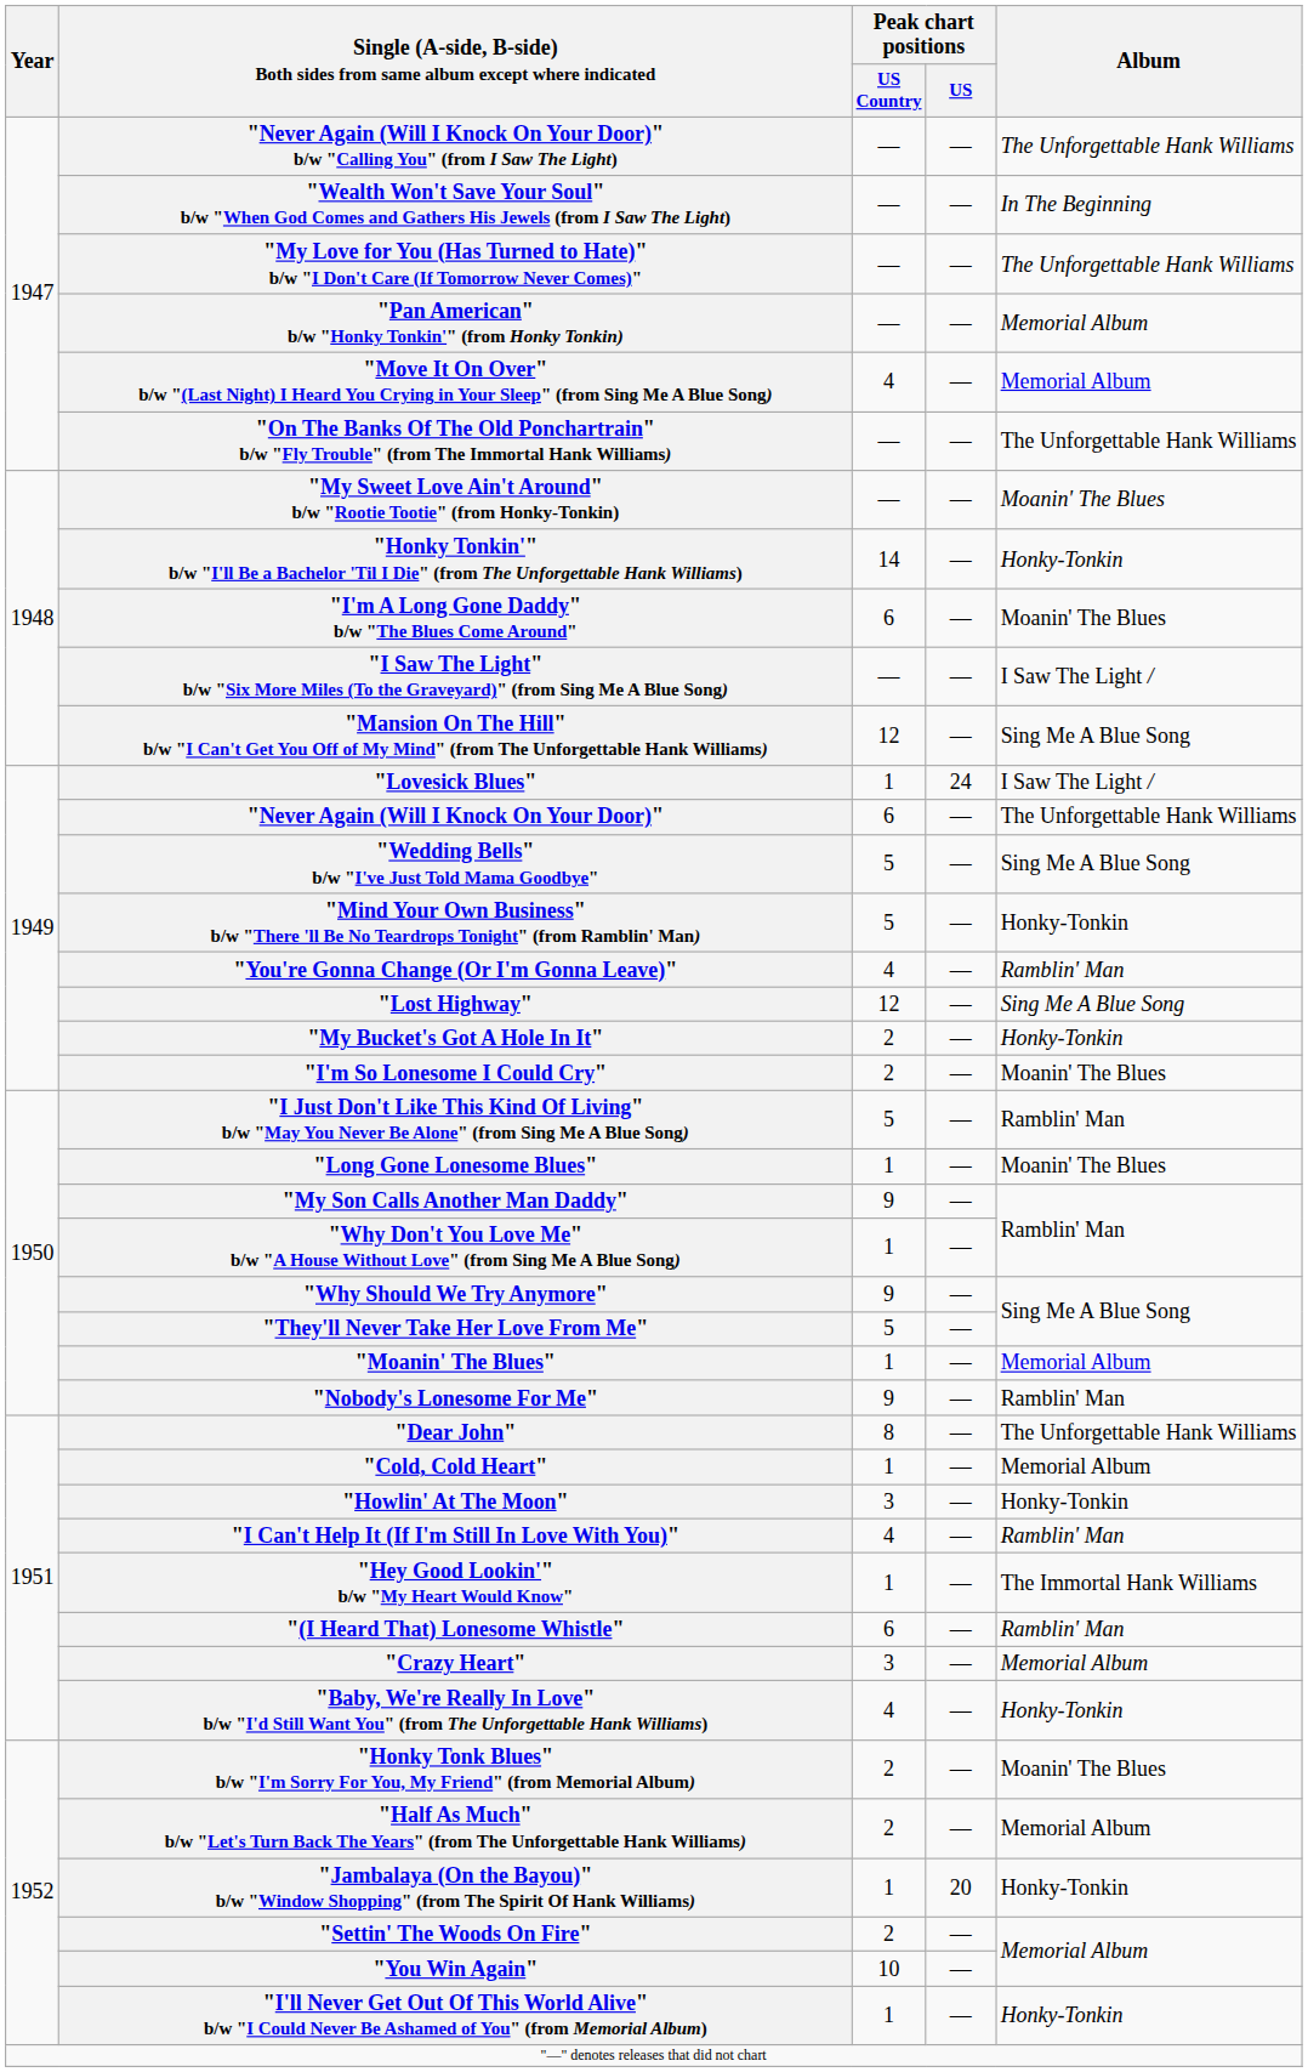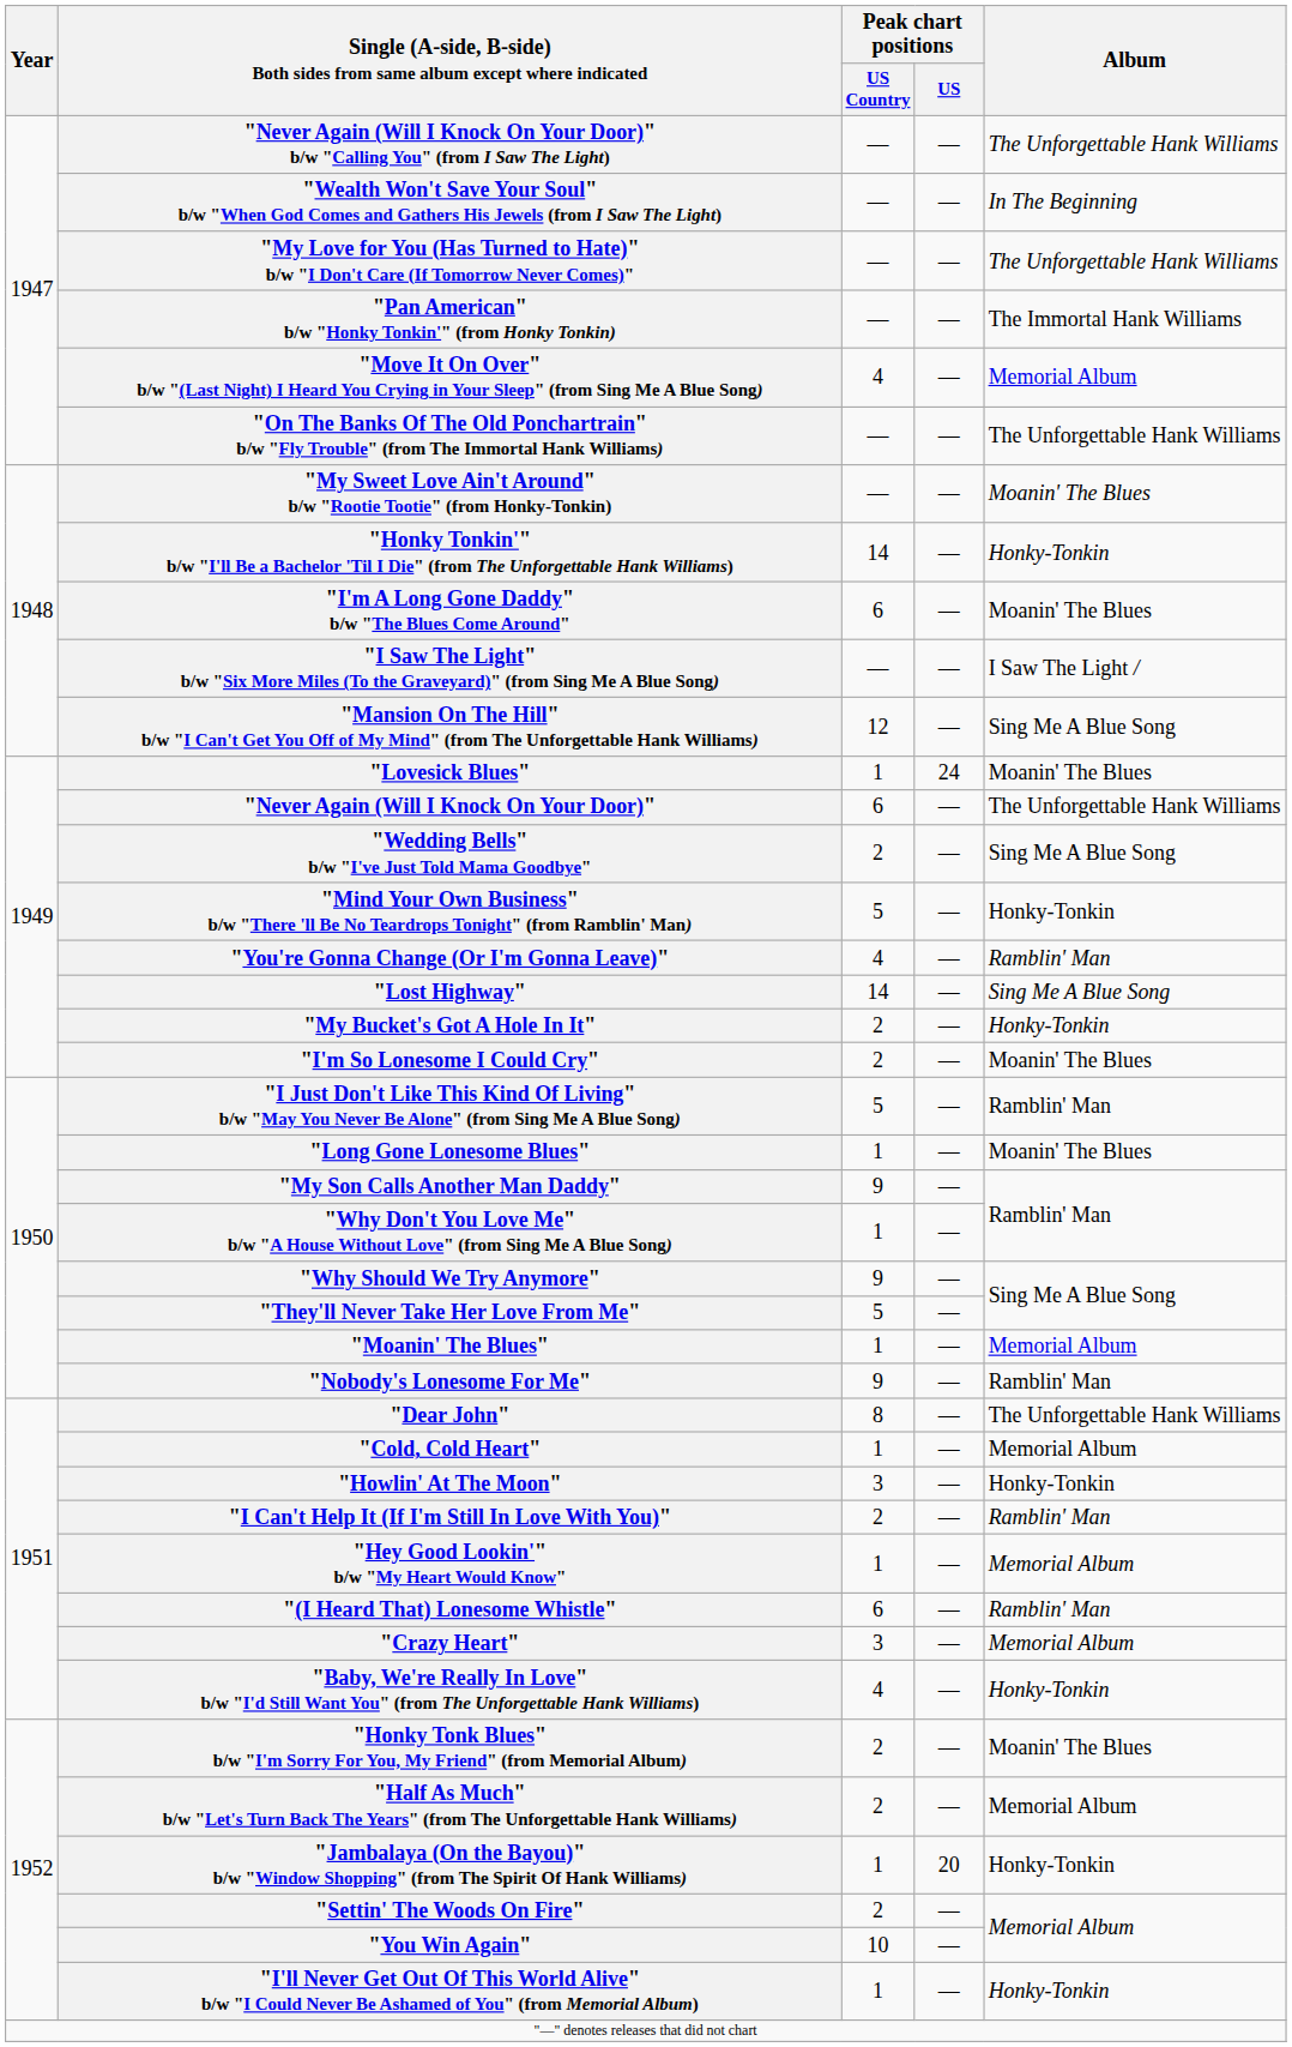 <table class="wikitable plainrowheaders" style="text-align:center;">
 <tr>
 <th rowspan="2">Year</th>
 <th rowspan="2" style="width:36em;">Single (A-side, B-side)<br><small>Both sides from same album except where indicated</small></th>
 <th colspan="2">Peak chart<br>positions</th>
 <th rowspan="2">Album</th>
 </tr>
 <tr style="font-size:smaller;">
 <th width="45"><a href='#'>US Country</a></th>
 <th width="45"><a href='#'>US</a></th>
 </tr>
 <tr>
 <td rowspan="6">1947</td>
 <th scope="row">"<a href='#'>Never Again (Will I Knock On Your Door)</a>"<br><small>b/w "<a href='#'>Calling You</a>" (from <em>I Saw The Light</em>)</small></th>
 <td>—</td>
 <td>—</td>
 <td align="left"><em>The Unforgettable Hank Williams</em></td>
 </tr>
 <tr>
 <th scope="row">"<a href='#'>Wealth Won't Save Your Soul</a>"<br><small>b/w "<a href='#'>When God Comes and Gathers His Jewels</a> (from <em>I Saw The Light</em>)</small></th>
 <td>—</td>
 <td>—</td>
 <td align="left"><em>In The Beginning</em></td>
 </tr>
 <tr>
 <th scope="row">"<a href='#'>My Love for You (Has Turned to Hate)</a>"<br><small>b/w "<a href='#'>I Don't Care (If Tomorrow Never Comes)</a>" </small></th>
 <td>—</td>
 <td>—</td>
 <td align="left"><em>The Unforgettable Hank Williams</em></td>
 </tr>
 <tr>
 <th scope="row">"<a href='#'>Pan American</a>"<br><small>b/w "<a href='#'>Honky Tonkin'</a>" (from <em>Honky Tonkin<strong>)</small></th>
 <td>—</td>
 <td>—</td>
-<td align="left"><em>Memorial Album</em></td>
+<td align="left"></em>The Immortal Hank Williams<em></td>
 </tr>
 <tr>
 <th scope="row">"<a href='#'>Move It On Over</a>"<br><small>b/w "<a href='#'>(Last Night) I Heard You Crying in Your Sleep</a>" (from </em>Sing Me A Blue Song<em>)</small></th>
 <td>4</td>
 <td>—</td>
 <td align="left"></em><a href='#'>Memorial Album</a><em></td>
 </tr>
 <tr>
 <th scope="row">"<a href='#'>On The Banks Of The Old Ponchartrain</a>"<br><small>b/w "<a href='#'>Fly Trouble</a>" (from </em>The Immortal Hank Williams<em>)</small></th>
 <td>—</td>
 <td>—</td>
 <td align="left"></em>The Unforgettable Hank Williams<em></td>
 </tr>
 <tr>
 <td rowspan="5">1948</td>
 <th scope="row">"<a href='#'>My Sweet Love Ain't Around</a>"<br><small>b/w "<a href='#'>Rootie Tootie</a>" (from </em>Honky-Tonkin</strong>)</small></th>
 <td>—</td>
 <td>—</td>
 <td align="left"><em>Moanin' The Blues</em></td>
 </tr>
 <tr>
 <th scope="row">"<a href='#'>Honky Tonkin'</a>"<br><small>b/w "<a href='#'>I'll Be a Bachelor 'Til I Die</a>" (from <em>The Unforgettable Hank Williams</em>)</small></th>
 <td>14</td>
 <td>—</td>
 <td align="left"><em>Honky-Tonkin<strong></td>
 </tr>
 <tr>
 <th scope="row">"<a href='#'>I'm A Long Gone Daddy</a>"<br><small>b/w "<a href='#'>The Blues Come Around</a>"</small></th>
 <td>6</td>
 <td>—</td>
 <td align="left"></em>Moanin' The Blues<em></td>
 </tr>
 <tr>
 <th scope="row">"<a href='#'>I Saw The Light</a>"<br><small>b/w "<a href='#'>Six More Miles (To the Graveyard)</a>" (from </em>Sing Me A Blue Song<em>)</small></th>
 <td>—</td>
 <td>—</td>
 <td align="left"></em>I Saw The Light<em> /</td>
 </tr>
 <tr>
 <th scope="row">"<a href='#'>Mansion On The Hill</a>"<br><small>b/w "<a href='#'>I Can't Get You Off of My Mind</a>" (from </em>The Unforgettable Hank Williams<em>)</small></th>
 <td>12</td>
 <td>—</td>
 <td align="left"></em>Sing Me A Blue Song<em></td>
 </tr>
 <tr>
 <td rowspan="8">1949</td>
 <th scope="row">"<a href='#'>Lovesick Blues</a>"</th>
 <td>1</td>
 <td>24</td>
-<td align="left"></em>I Saw The Light<em> /</td>
+<td align="left"></em>Moanin' The Blues<em></td>
 </tr>
 <tr>
 <th scope="row">"<a href='#'>Never Again (Will I Knock On Your Door)</a>"</th>
 <td>6</td>
 <td>—</td>
 <td align="left"></em>The Unforgettable Hank Williams<em></td>
 </tr>
 <tr>
 <th scope="row">"<a href='#'>Wedding Bells</a>"<br><small>b/w "<a href='#'>I've Just Told Mama Goodbye</a>"</small></th>
-<td>5</td>
+<td>2</td>
 <td>—</td>
 <td align="left"></em>Sing Me A Blue Song<em></td>
 </tr>
 <tr>
 <th scope="row">"<a href='#'>Mind Your Own Business</a>"<br><small>b/w "<a href='#'>There 'll Be No Teardrops Tonight</a>" (from </em>Ramblin' Man<em>)</small></th>
 <td>5</td>
 <td>—</td>
 <td align="left"></em>Honky-Tonkin</strong></td>
 </tr>
 <tr>
 <th scope="row">"<a href='#'>You're Gonna Change (Or I'm Gonna Leave)</a>"</th>
 <td>4</td>
 <td>—</td>
 <td align="left"><em>Ramblin' Man</em></td>
 </tr>
 <tr>
 <th scope="row">"<a href='#'>Lost Highway</a>"</th>
-<td>12</td>
+<td>14</td>
 <td>—</td>
 <td align="left"><em>Sing Me A Blue Song</em></td>
 </tr>
 <tr>
 <th scope="row">"<a href='#'>My Bucket's Got A Hole In It</a>"</th>
 <td>2</td>
 <td>—</td>
 <td align="left"><em>Honky-Tonkin<strong></td>
 </tr>
 <tr>
 <th scope="row">"<a href='#'>I'm So Lonesome I Could Cry</a>"</th>
 <td>2</td>
 <td>—</td>
 <td align="left"></em>Moanin' The Blues<em></td>
 </tr>
 <tr>
 <td rowspan="8">1950</td>
 <th scope="row">"<a href='#'>I Just Don't Like This Kind Of Living</a>"<br><small>b/w "<a href='#'>May You Never Be Alone</a>" (from </em>Sing Me A Blue Song<em>)</small></th>
 <td>5</td>
 <td>—</td>
 <td align="left"></em>Ramblin' Man<em></td>
 </tr>
 <tr>
 <th scope="row">"<a href='#'>Long Gone Lonesome Blues</a>"</th>
 <td>1</td>
 <td>—</td>
 <td align="left"></em>Moanin' The Blues<em></td>
 </tr>
 <tr>
 <th scope="row">"<a href='#'>My Son Calls Another Man Daddy</a>"</th>
 <td>9</td>
 <td>—</td>
 <td align="left" rowspan="2"></em>Ramblin' Man<em></td>
 </tr>
 <tr>
 <th scope="row">"<a href='#'>Why Don't You Love Me</a>"<br><small>b/w "<a href='#'>A House Without Love</a>" (from </em>Sing Me A Blue Song<em>)</small></th>
 <td>1</td>
 <td>—</td>
 </tr>
 <tr>
 <th scope="row">"<a href='#'>Why Should We Try Anymore</a>"</th>
 <td>9</td>
 <td>—</td>
 <td align="left" rowspan="2"></em>Sing Me A Blue Song<em></td>
 </tr>
 <tr>
 <th scope="row">"<a href='#'>They'll Never Take Her Love From Me</a>"</th>
 <td>5</td>
 <td>—</td>
 </tr>
 <tr>
 <th scope="row">"<a href='#'>Moanin' The Blues</a>"</th>
 <td>1</td>
 <td>—</td>
 <td align="left"></em><a href='#'>Memorial Album</a><em></td>
 </tr>
 <tr>
 <th scope="row">"<a href='#'>Nobody's Lonesome For Me</a>"</th>
 <td>9</td>
 <td>—</td>
 <td align="left"></em>Ramblin' Man<em></td>
 </tr>
 <tr>
 <td rowspan="8">1951</td>
 <th scope="row">"<a href='#'>Dear John</a>"</th>
 <td>8</td>
 <td>—</td>
 <td align="left"></em>The Unforgettable Hank Williams<em></td>
 </tr>
 <tr>
 <th scope="row">"<a href='#'>Cold, Cold Heart</a>"</th>
 <td>1</td>
 <td>—</td>
 <td align="left"></em>Memorial Album<em></td>
 </tr>
 <tr>
 <th scope="row">"<a href='#'>Howlin' At The Moon</a>"</th>
 <td>3</td>
 <td>—</td>
 <td align="left"></em>Honky-Tonkin</strong></td>
 </tr>
 <tr>
 <th scope="row">"<a href='#'>I Can't Help It (If I'm Still In Love With You)</a>"</th>
-<td>4</td>
+<td>2</td>
 <td>—</td>
 <td align="left"><em>Ramblin' Man</em></td>
 </tr>
 <tr>
 <th scope="row">"<a href='#'>Hey Good Lookin'</a>"<br><small>b/w "<a href='#'>My Heart Would Know</a>"</small></th>
 <td>1</td>
 <td>—</td>
-<td align="left"></em>The Immortal Hank Williams<em></td>
+<td align="left"><em>Memorial Album</em></td>
 </tr>
 <tr>
 <th scope="row">"<a href='#'>(I Heard That) Lonesome Whistle</a>"</th>
 <td>6</td>
 <td>—</td>
 <td align="left"><em>Ramblin' Man</em></td>
 </tr>
 <tr>
 <th scope="row">"<a href='#'>Crazy Heart</a>"</th>
 <td>3</td>
 <td>—</td>
 <td align="left"><em>Memorial Album</em></td>
 </tr>
 <tr>
 <th scope="row">"<a href='#'>Baby, We're Really In Love</a>"<br><small>b/w "<a href='#'>I'd Still Want You</a>" (from <em>The Unforgettable Hank Williams</em>)</small></th>
 <td>4</td>
 <td>—</td>
 <td align="left"><em>Honky-Tonkin<strong></td>
 </tr>
 <tr>
 <td rowspan="6">1952</td>
 <th scope="row">"<a href='#'>Honky Tonk Blues</a>"<br><small>b/w "<a href='#'>I'm Sorry For You, My Friend</a>" (from </em>Memorial Album<em>)</small></th>
 <td>2</td>
 <td>—</td>
 <td align="left"></em>Moanin' The Blues<em></td>
 </tr>
 <tr>
 <th scope="row">"<a href='#'>Half As Much</a>"<br><small>b/w "<a href='#'>Let's Turn Back The Years</a>" (from </em>The Unforgettable Hank Williams<em>)</small></th>
 <td>2</td>
 <td>—</td>
 <td align="left"></em>Memorial Album<em></td>
 </tr>
 <tr>
 <th scope="row">"<a href='#'>Jambalaya (On the Bayou)</a>"<br><small>b/w "<a href='#'>Window Shopping</a>" (from </em>The Spirit Of Hank Williams<em>)</small></th>
 <td>1</td>
 <td>20</td>
 <td align="left"></em>Honky-Tonkin</strong></td>
 </tr>
 <tr>
 <th scope="row">"<a href='#'>Settin' The Woods On Fire</a>"</th>
 <td>2</td>
 <td>—</td>
 <td align="left" rowspan="2"><em>Memorial Album</em></td>
 </tr>
 <tr>
 <th scope="row">"<a href='#'>You Win Again</a>"</th>
 <td>10</td>
 <td>—</td>
 </tr>
 <tr>
 <th scope="row">"<a href='#'>I'll Never Get Out Of This World Alive</a>"<br><small>b/w "<a href='#'>I Could Never Be Ashamed of You</a>" (from <em>Memorial Album</em>)</small></th>
 <td>1</td>
 <td>—</td>
 <td align="left"><em>Honky-Tonkin<strong></td>
 </tr>
 <tr>
 <td colspan="5" style="font-size:8pt">"—" denotes releases that did not chart</td>
 </tr>
 <tr>
 </tr>
 </table>
